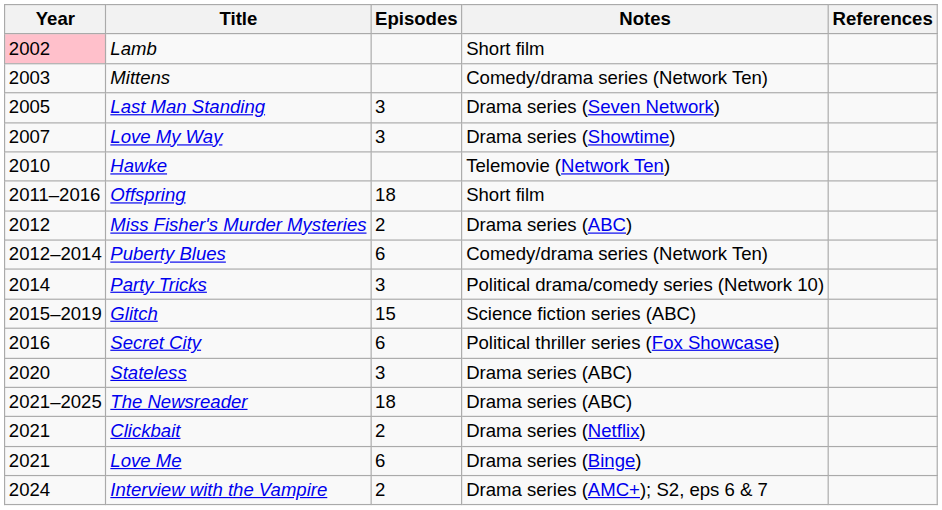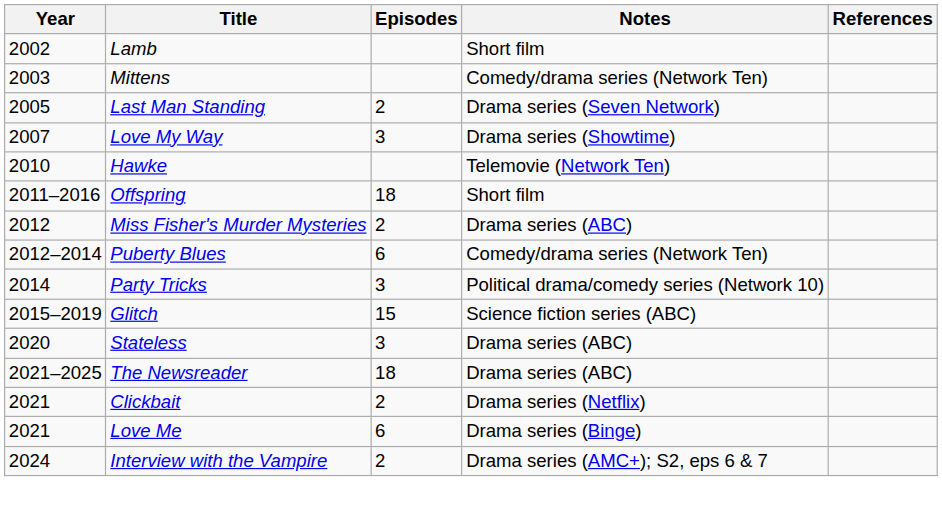 <table class="wikitable">
 <tr>
 <th>Year</th>
 <th>Title</th>
 <th>Episodes</th>
 <th>Notes</th>
 <th>References</th>
 </tr>
 <tr>
-<td style="background: pink;">2002</td>
+<td>2002</td>
 <td><em>Lamb</em></td>
 <td></td>
 <td>Short film</td>
 <td></td>
 </tr>
 <tr>
 <td>2003</td>
 <td><em>Mittens</em></td>
 <td></td>
 <td>Comedy/drama series (Network Ten)</td>
 <td></td>
 </tr>
 <tr>
 <td>2005</td>
 <td><em><a href='#'>Last Man Standing</a></em></td>
-<td>3</td>
+<td>2</td>
 <td>Drama series (<a href='#'>Seven Network</a>)</td>
 <td></td>
 </tr>
 <tr>
 <td>2007</td>
 <td><em><a href='#'>Love My Way</a></em></td>
 <td>3</td>
 <td>Drama series (<a href='#'>Showtime</a>)</td>
 <td></td>
 </tr>
 <tr>
 <td>2010</td>
 <td><em><a href='#'>Hawke</a></em></td>
 <td></td>
 <td>Telemovie (<a href='#'>Network Ten</a>)</td>
 <td></td>
 </tr>
 <tr>
 <td>2011–2016</td>
 <td><em><a href='#'>Offspring</a></em></td>
 <td>18</td>
 <td>Short film</td>
 <td></td>
 </tr>
 <tr>
 <td>2012</td>
 <td><em><a href='#'>Miss Fisher's Murder Mysteries</a></em></td>
 <td>2</td>
 <td>Drama series (<a href='#'>ABC</a>)</td>
 <td></td>
 </tr>
 <tr>
 <td>2012–2014</td>
 <td><em><a href='#'>Puberty Blues</a></em></td>
 <td>6</td>
 <td>Comedy/drama series (Network Ten)</td>
 <td></td>
 </tr>
 <tr>
 <td>2014</td>
 <td><em><a href='#'>Party Tricks</a></em></td>
 <td>3</td>
 <td>Political drama/comedy series (Network 10)</td>
 <td></td>
 </tr>
 <tr>
 <td>2015–2019</td>
 <td><em><a href='#'>Glitch</a></em></td>
 <td>15</td>
 <td>Science fiction series (ABC)</td>
 <td></td>
 </tr>
 <tr>
-<td>2016</td>
-<td><em><a href='#'>Secret City</a></em></td>
-<td>6</td>
-<td>Political thriller series (<a href='#'>Fox Showcase</a>)</td>
-<td></td>
-</tr>
-<tr>
 <td>2020</td>
 <td><em><a href='#'>Stateless</a></em></td>
 <td>3</td>
 <td>Drama series (ABC)</td>
 <td></td>
 </tr>
 <tr>
 <td>2021–2025</td>
 <td><em><a href='#'>The Newsreader</a></em></td>
 <td>18</td>
 <td>Drama series (ABC)</td>
 <td></td>
 </tr>
 <tr>
 <td>2021</td>
 <td><em><a href='#'>Clickbait</a></em></td>
 <td>2</td>
 <td>Drama series (<a href='#'>Netflix</a>)</td>
 <td></td>
 </tr>
 <tr>
 <td>2021</td>
 <td><em><a href='#'>Love Me</a></em></td>
 <td>6</td>
 <td>Drama series (<a href='#'>Binge</a>)</td>
 <td></td>
 </tr>
 <tr>
 <td>2024</td>
 <td><em><a href='#'>Interview with the Vampire</a></em></td>
 <td>2</td>
 <td>Drama series (<a href='#'>AMC+</a>); S2, eps 6 & 7</td>
 <td></td>
 </tr>
 </table>
